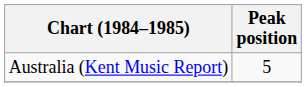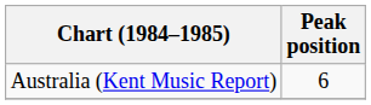 <table class="wikitable sortable">
 <tr>
 <th>Chart (1984–1985)</th>
 <th>Peak<br>position</th>
 </tr>
 <tr>
 <td>Australia (<a href='#'>Kent Music Report</a>)</td>
-<td style="text-align:center;">5</td>
+<td style="text-align:center;">6</td>
 </tr>
 <tr>
 </tr>
 <tr>
 </tr>
 </table>
